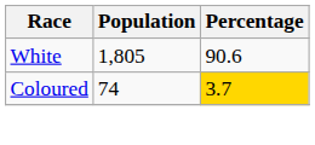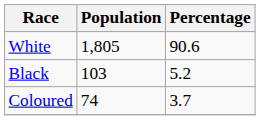 <table class="wikitable">
 <tr>
 <th>Race</th>
 <th>Population</th>
 <th>Percentage</th>
 </tr>
 <tr>
 <td><a href='#'>White</a></td>
 <td>1,805</td>
 <td>90.6</td>
 </tr>
 <tr>
+<td><a href='#'>Black</a></td>
+<td>103</td>
+<td>5.2</td>
+</tr>
+<tr>
 <td><a href='#'>Coloured</a></td>
 <td>74</td>
-<td style="background: gold;">3.7</td>
+<td>3.7</td>
 </tr>
 <tr>
 </tr>
 </table>
